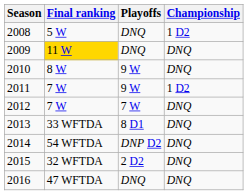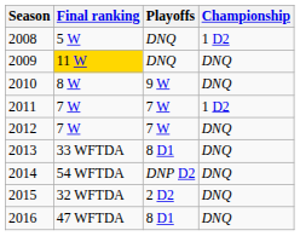 <table class="wikitable sortable">
 <tr>
 <th>Season</th>
 <th><a href='#'>Final ranking</a></th>
 <th>Playoffs</th>
 <th><a href='#'>Championship</a></th>
 </tr>
 <tr>
 <td>2008</td>
 <td>5 <a href='#'>W</a></td>
 <td><em>DNQ</em></td>
 <td>1 <a href='#'>D2</a></td>
 </tr>
 <tr>
 <td>2009</td>
 <td style="background: gold;">11 <a href='#'>W</a></td>
 <td><em>DNQ</em></td>
 <td><em>DNQ</em></td>
 </tr>
 <tr>
 <td>2010</td>
 <td>8 <a href='#'>W</a></td>
 <td>9 <a href='#'>W</a></td>
 <td><em>DNQ</em></td>
 </tr>
 <tr>
 <td>2011</td>
 <td>7 <a href='#'>W</a></td>
-<td>9 <a href='#'>W</a></td>
+<td>7 <a href='#'>W</a></td>
 <td>1 <a href='#'>D2</a></td>
 </tr>
 <tr>
 <td>2012</td>
 <td>7 <a href='#'>W</a></td>
 <td>7 <a href='#'>W</a></td>
 <td><em>DNQ</em></td>
 </tr>
 <tr>
 <td>2013</td>
 <td>33 WFTDA</td>
 <td>8 <a href='#'>D1</a></td>
 <td><em>DNQ</em></td>
 </tr>
 <tr>
 <td>2014</td>
 <td>54 WFTDA</td>
 <td><em>DNP</em> <a href='#'>D2</a></td>
 <td><em>DNQ</em></td>
 </tr>
 <tr>
 <td>2015</td>
 <td>32 WFTDA</td>
 <td>2 <a href='#'>D2</a></td>
 <td><em>DNQ</em></td>
 </tr>
 <tr>
 <td>2016</td>
 <td>47 WFTDA</td>
-<td><em>DNQ</em></td>
+<td>8 <a href='#'>D1</a></td>
 <td><em>DNQ</em></td>
 </tr>
 </table>
